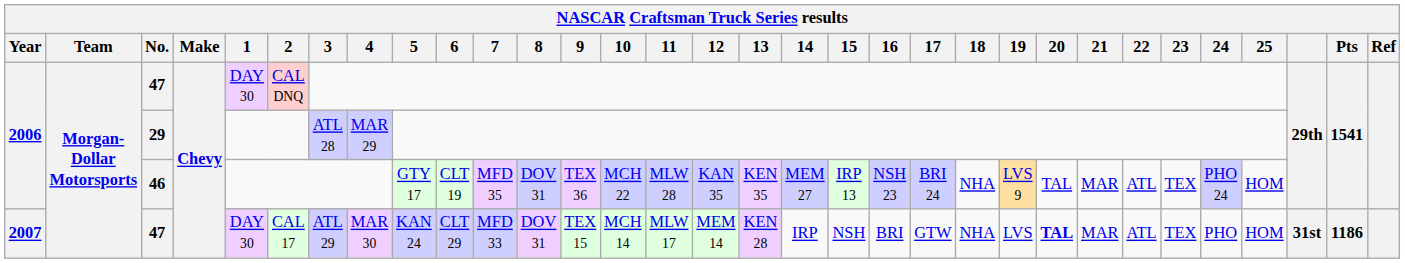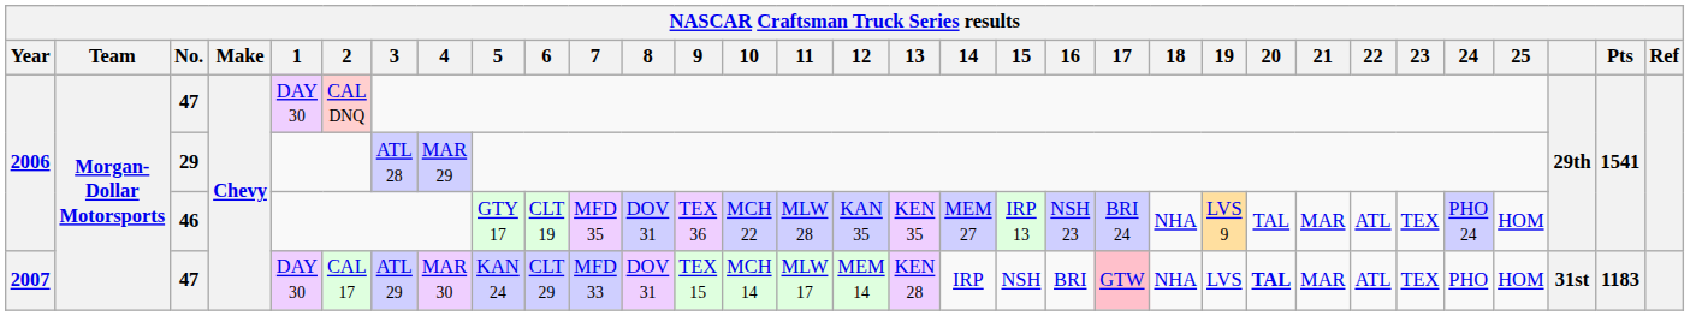 <table class="wikitable" style="text-align:center; font-size:75%">
 <tr>
 <th colspan=42><a href='#'>NASCAR</a> <a href='#'>Craftsman Truck Series</a> results</th>
 </tr>
 <tr>
 <th>Year</th>
 <th>Team</th>
 <th>No.</th>
 <th>Make</th>
 <th>1</th>
 <th>2</th>
 <th>3</th>
 <th>4</th>
 <th>5</th>
 <th>6</th>
 <th>7</th>
 <th>8</th>
 <th>9</th>
 <th>10</th>
 <th>11</th>
 <th>12</th>
 <th>13</th>
 <th>14</th>
 <th>15</th>
 <th>16</th>
 <th>17</th>
 <th>18</th>
 <th>19</th>
 <th>20</th>
 <th>21</th>
 <th>22</th>
 <th>23</th>
 <th>24</th>
 <th>25</th>
 <th></th>
 <th>Pts</th>
 <th>Ref</th>
 </tr>
 <tr>
 <th rowspan=3><a href='#'>2006</a></th>
 <th rowspan=4><a href='#'>Morgan-Dollar Motorsports</a></th>
 <th>47</th>
 <th rowspan=4><a href='#'>Chevy</a></th>
 <td style="background:#EFCFFF;"><a href='#'>DAY</a><br><small>30</small></td>
 <td style="background:#FFCFCF;"><a href='#'>CAL</a><br><small>DNQ</small></td>
 <td colspan=23></td>
 <th rowspan=3>29th</th>
 <th rowspan=3>1541</th>
 <th rowspan=3></th>
 </tr>
 <tr>
 <th>29</th>
 <td colspan=2></td>
 <td style="background:#CFCFFF;"><a href='#'>ATL</a><br><small>28</small></td>
 <td style="background:#CFCFFF;"><a href='#'>MAR</a><br><small>29</small></td>
 <td colspan=21></td>
 </tr>
 <tr>
 <th>46</th>
 <td colspan=4></td>
 <td style="background:#DFFFDF;"><a href='#'>GTY</a><br><small>17</small></td>
 <td style="background:#DFFFDF;"><a href='#'>CLT</a><br><small>19</small></td>
 <td style="background:#EFCFFF;"><a href='#'>MFD</a><br><small>35</small></td>
 <td style="background:#CFCFFF;"><a href='#'>DOV</a><br><small>31</small></td>
 <td style="background:#EFCFFF;"><a href='#'>TEX</a><br><small>36</small></td>
 <td style="background:#CFCFFF;"><a href='#'>MCH</a><br><small>22</small></td>
 <td style="background:#CFCFFF;"><a href='#'>MLW</a><br><small>28</small></td>
 <td style="background:#CFCFFF;"><a href='#'>KAN</a><br><small>35</small></td>
 <td style="background:#EFCFFF;"><a href='#'>KEN</a><br><small>35</small></td>
 <td style="background:#CFCFFF;"><a href='#'>MEM</a><br><small>27</small></td>
 <td style="background:#DFFFDF;"><a href='#'>IRP</a><br><small>13</small></td>
 <td style="background:#CFCFFF;"><a href='#'>NSH</a><br><small>23</small></td>
 <td style="background:#CFCFFF;"><a href='#'>BRI</a><br><small>24</small></td>
 <td><a href='#'>NHA</a></td>
 <td style="background:#FFDF9F;"><a href='#'>LVS</a><br><small>9</small></td>
 <td><a href='#'>TAL</a></td>
 <td><a href='#'>MAR</a></td>
 <td><a href='#'>ATL</a></td>
 <td><a href='#'>TEX</a></td>
 <td style="background:#CFCFFF;"><a href='#'>PHO</a><br><small>24</small></td>
 <td><a href='#'>HOM</a></td>
 </tr>
 <tr>
 <th><a href='#'>2007</a></th>
 <th>47</th>
 <td style="background:#EFCFFF;"><a href='#'>DAY</a><br><small>30</small></td>
 <td style="background:#DFFFDF;"><a href='#'>CAL</a><br><small>17</small></td>
 <td style="background:#CFCFFF;"><a href='#'>ATL</a><br><small>29</small></td>
 <td style="background:#EFCFFF;"><a href='#'>MAR</a><br><small>30</small></td>
 <td style="background:#CFCFFF;"><a href='#'>KAN</a><br><small>24</small></td>
 <td style="background:#CFCFFF;"><a href='#'>CLT</a><br><small>29</small></td>
 <td style="background:#CFCFFF;"><a href='#'>MFD</a><br><small>33</small></td>
 <td style="background:#EFCFFF;"><a href='#'>DOV</a><br><small>31</small></td>
 <td style="background:#DFFFDF;"><a href='#'>TEX</a><br><small>15</small></td>
 <td style="background:#DFFFDF;"><a href='#'>MCH</a><br><small>14</small></td>
 <td style="background:#DFFFDF;"><a href='#'>MLW</a><br><small>17</small></td>
 <td style="background:#DFFFDF;"><a href='#'>MEM</a><br><small>14</small></td>
 <td style="background:#EFCFFF;"><a href='#'>KEN</a><br><small>28</small></td>
 <td><a href='#'>IRP</a></td>
 <td><a href='#'>NSH</a></td>
 <td><a href='#'>BRI</a></td>
-<td><a href='#'>GTW</a></td>
+<td style="background: pink;"><a href='#'>GTW</a></td>
 <td><a href='#'>NHA</a></td>
 <td><a href='#'>LVS</a></td>
 <td><strong><a href='#'>TAL</a></strong></td>
 <td><a href='#'>MAR</a></td>
 <td><a href='#'>ATL</a></td>
 <td><a href='#'>TEX</a></td>
 <td><a href='#'>PHO</a></td>
 <td><a href='#'>HOM</a></td>
 <th>31st</th>
-<th>1186</th>
+<th>1183</th>
 <th></th>
 </tr>
 </table>
